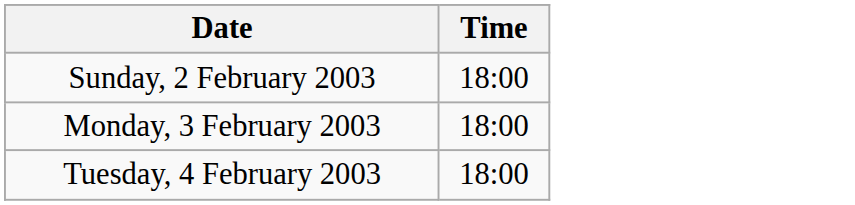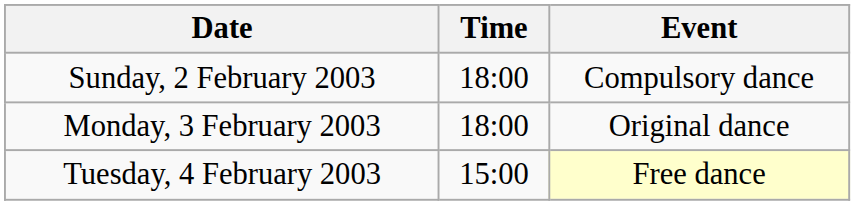 <table class = "wikitable" style="text-align:center;">
 <tr>
 <th width=220>Date</th>
 <th width=50>Time</th>
+<th width=150>Event</th>
 </tr>
 <tr>
 <td>Sunday, 2 February 2003</td>
 <td>18:00</td>
+<td>Compulsory dance</td>
 </tr>
 <tr>
 <td>Monday, 3 February 2003</td>
 <td>18:00</td>
+<td>Original dance</td>
 </tr>
 <tr>
 <td>Tuesday, 4 February 2003</td>
-<td>18:00</td>
+<td>15:00</td>
+<td bgcolor=ffffcc>Free dance</td>
 </tr>
 </table>
